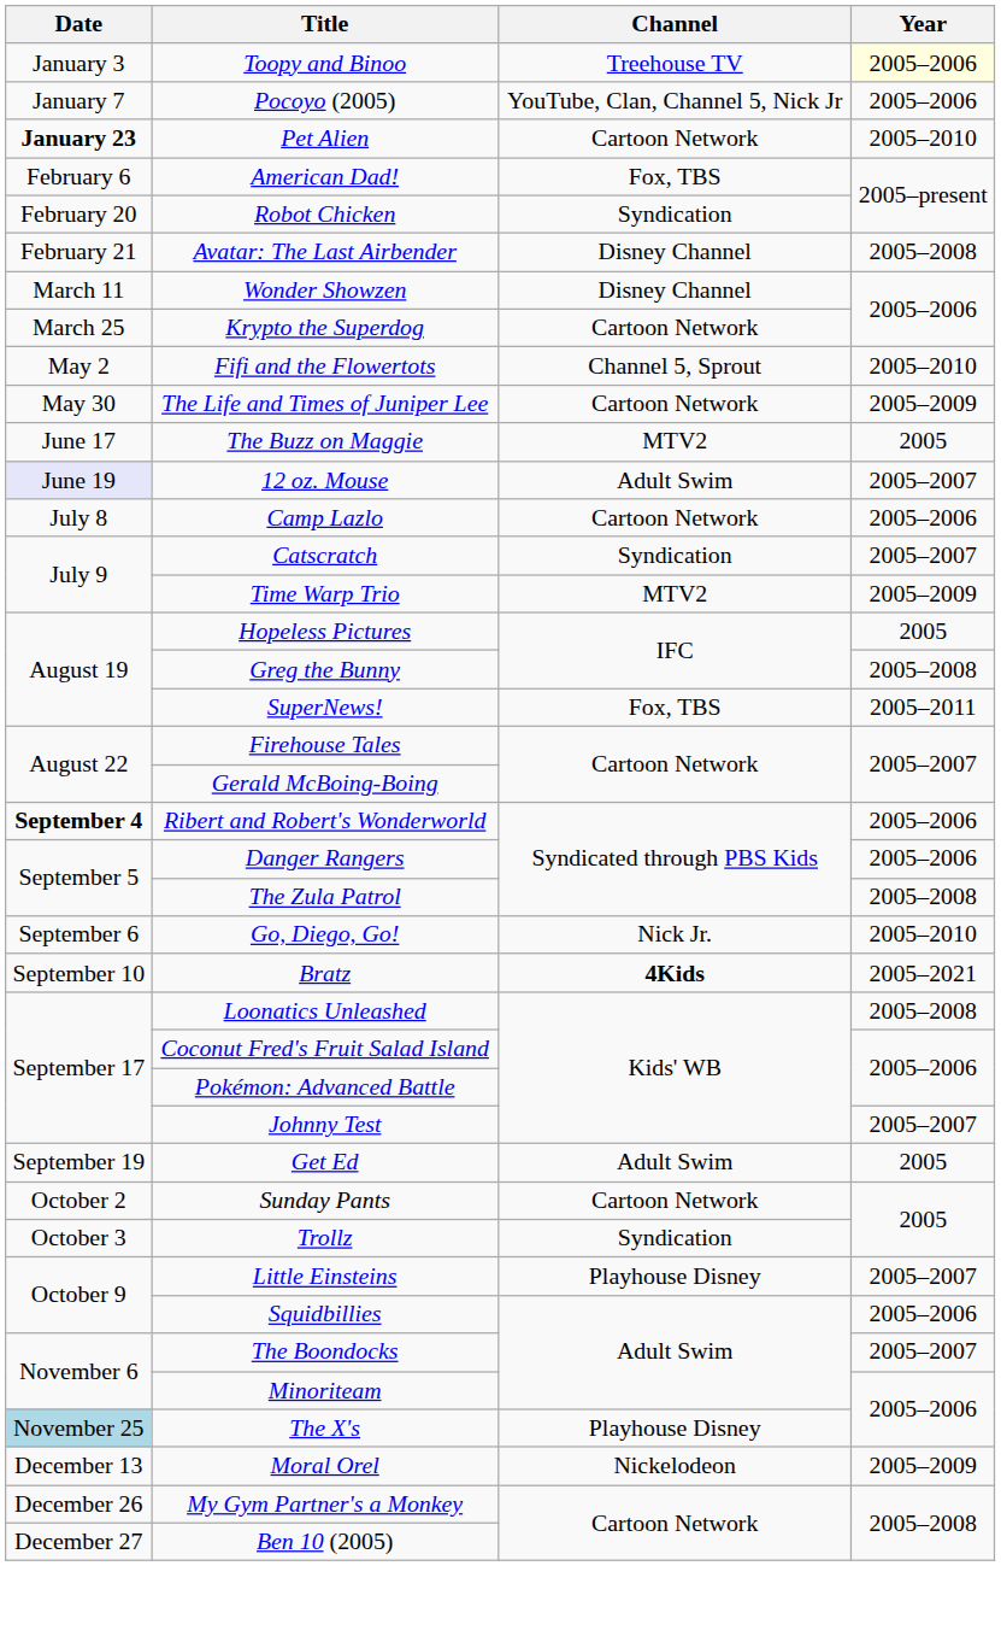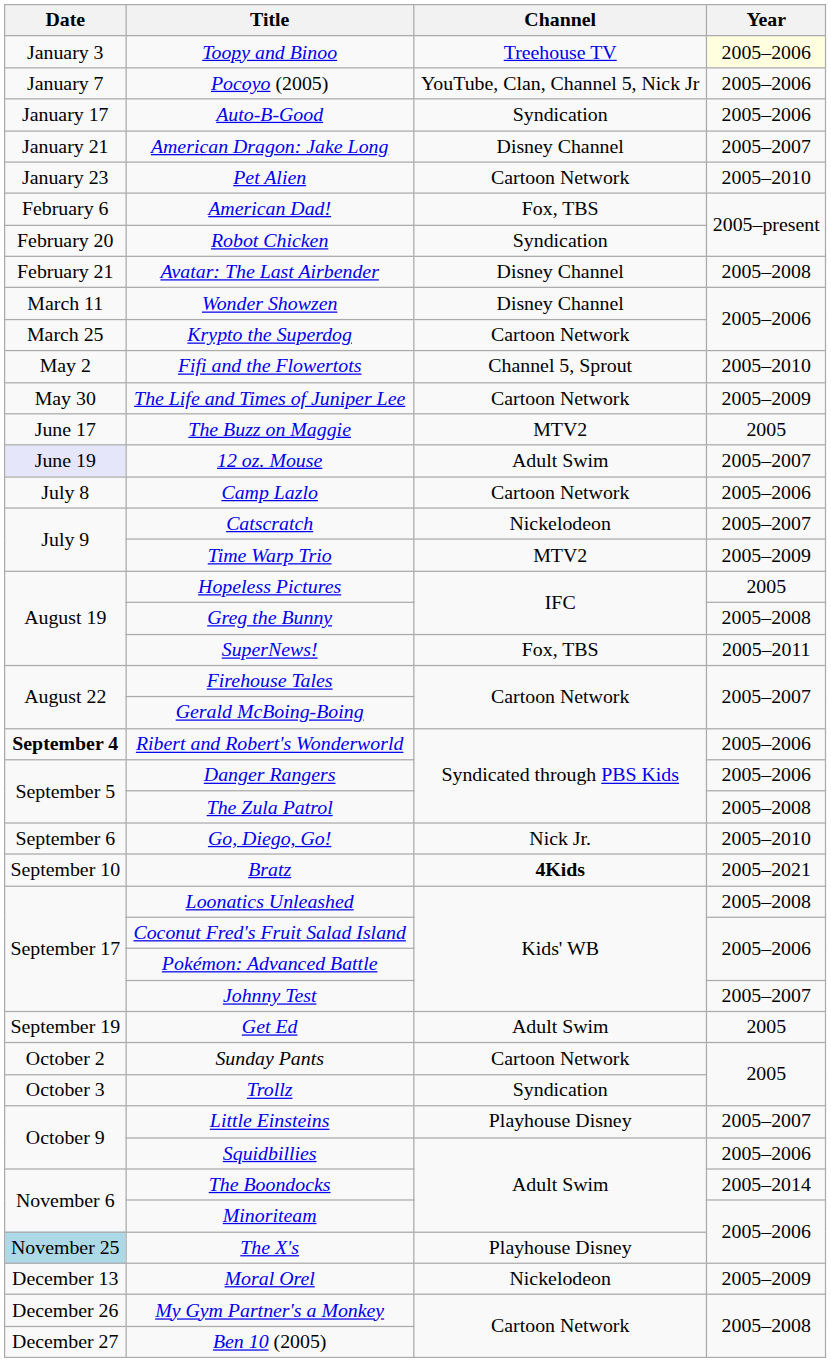 <table class="wikitable sortable" style="text-align: center" width="75%">
 <tr>
 <th scope="col">Date</th>
 <th scope="col">Title</th>
 <th scope="col">Channel</th>
 <th scope="col">Year</th>
 </tr>
 <tr>
 <td>January 3</td>
 <td><em><a href='#'>Toopy and Binoo</a></em></td>
 <td><a href='#'>Treehouse TV</a></td>
 <td style="background: lightyellow;">2005–2006</td>
 </tr>
 <tr>
 <td>January 7</td>
 <td><em><a href='#'>Pocoyo</a></em> (2005)</td>
 <td>YouTube, Clan, Channel 5, Nick Jr</td>
 <td>2005–2006</td>
 </tr>
 <tr>
-<td><strong>January 23</strong></td>
+<td>January 17</td>
+<td><em><a href='#'>Auto-B-Good</a></em></td>
+<td>Syndication</td>
+<td>2005–2006</td>
+</tr>
+<tr>
+<td>January 21</td>
+<td><em><a href='#'>American Dragon: Jake Long</a></em></td>
+<td>Disney Channel</td>
+<td>2005–2007</td>
+</tr>
+<tr>
+<td>January 23</td>
 <td><em><a href='#'>Pet Alien</a></em></td>
 <td>Cartoon Network</td>
 <td>2005–2010</td>
 </tr>
 <tr>
 <td>February 6</td>
 <td><em><a href='#'>American Dad!</a></em></td>
 <td>Fox, TBS</td>
 <td rowspan="2">2005–present</td>
 </tr>
 <tr>
 <td>February 20</td>
 <td><em><a href='#'>Robot Chicken</a></em></td>
 <td>Syndication</td>
 </tr>
 <tr>
 <td>February 21</td>
 <td><em><a href='#'>Avatar: The Last Airbender</a></em></td>
 <td>Disney Channel</td>
 <td>2005–2008</td>
 </tr>
 <tr>
 <td>March 11</td>
 <td><em><a href='#'>Wonder Showzen</a></em></td>
 <td>Disney Channel</td>
 <td rowspan=2>2005–2006</td>
 </tr>
 <tr>
 <td>March 25</td>
 <td><em><a href='#'>Krypto the Superdog</a></em></td>
 <td>Cartoon Network</td>
 </tr>
 <tr>
 <td>May 2</td>
 <td><em><a href='#'>Fifi and the Flowertots</a></em></td>
 <td>Channel 5, Sprout</td>
 <td>2005–2010</td>
 </tr>
 <tr>
 <td>May 30</td>
 <td><em><a href='#'>The Life and Times of Juniper Lee</a></em></td>
 <td>Cartoon Network</td>
 <td>2005–2009</td>
 </tr>
 <tr>
 <td>June 17</td>
 <td><em><a href='#'>The Buzz on Maggie</a></em></td>
 <td>MTV2</td>
 <td>2005</td>
 </tr>
 <tr>
 <td style="background: lavender;">June 19</td>
 <td><em><a href='#'>12 oz. Mouse</a></em></td>
 <td>Adult Swim</td>
 <td>2005–2007</td>
 </tr>
 <tr>
 <td>July 8</td>
 <td><em><a href='#'>Camp Lazlo</a></em></td>
 <td>Cartoon Network</td>
 <td>2005–2006</td>
 </tr>
 <tr>
 <td rowspan=2>July 9</td>
 <td><em><a href='#'>Catscratch</a></em></td>
-<td>Syndication</td>
+<td>Nickelodeon</td>
 <td>2005–2007</td>
 </tr>
 <tr>
 <td><em><a href='#'>Time Warp Trio</a></em></td>
 <td>MTV2</td>
 <td>2005–2009</td>
 </tr>
 <tr>
 <td rowspan=3>August 19</td>
 <td><em><a href='#'>Hopeless Pictures</a></em></td>
 <td rowspan="2">IFC</td>
 <td>2005</td>
 </tr>
 <tr>
 <td><em><a href='#'>Greg the Bunny</a></em></td>
 <td>2005–2008</td>
 </tr>
 <tr>
 <td><em><a href='#'>SuperNews!</a></em></td>
 <td>Fox, TBS</td>
 <td>2005–2011</td>
 </tr>
 <tr>
 <td rowspan="2">August 22</td>
 <td><em><a href='#'>Firehouse Tales</a></em></td>
 <td rowspan=2>Cartoon Network</td>
 <td rowspan=2>2005–2007</td>
 </tr>
 <tr>
 <td><em><a href='#'>Gerald McBoing-Boing</a></em></td>
 </tr>
 <tr>
 <td><strong>September 4</strong></td>
 <td><em><a href='#'>Ribert and Robert's Wonderworld</a></em></td>
 <td rowspan="3">Syndicated through <a href='#'>PBS Kids</a></td>
 <td>2005–2006</td>
 </tr>
 <tr>
 <td rowspan="2">September 5</td>
 <td><em><a href='#'>Danger Rangers</a></em></td>
 <td>2005–2006</td>
 </tr>
 <tr>
 <td><em><a href='#'>The Zula Patrol</a></em></td>
 <td>2005–2008</td>
 </tr>
 <tr>
 <td>September 6</td>
 <td><em><a href='#'>Go, Diego, Go!</a></em></td>
 <td>Nick Jr.</td>
 <td>2005–2010</td>
 </tr>
 <tr>
 <td>September 10</td>
 <td><em><a href='#'>Bratz</a></em></td>
 <td><strong>4Kids</strong></td>
 <td>2005–2021</td>
 </tr>
 <tr>
 <td rowspan=4>September 17</td>
 <td><em><a href='#'>Loonatics Unleashed</a></em></td>
 <td rowspan=4>Kids' WB</td>
 <td>2005–2008</td>
 </tr>
 <tr>
 <td><em><a href='#'>Coconut Fred's Fruit Salad Island</a></em></td>
 <td rowspan=2>2005–2006</td>
 </tr>
 <tr>
 <td><em><a href='#'>Pokémon: Advanced Battle</a></em></td>
 </tr>
 <tr>
 <td><em><a href='#'>Johnny Test</a></em></td>
 <td>2005–2007</td>
 </tr>
 <tr>
 <td>September 19</td>
 <td><em><a href='#'>Get Ed</a></em></td>
 <td>Adult Swim</td>
 <td>2005</td>
 </tr>
 <tr>
 <td>October 2</td>
 <td><em>Sunday Pants</em></td>
 <td>Cartoon Network</td>
 <td rowspan=2>2005</td>
 </tr>
 <tr>
 <td>October 3</td>
 <td><em><a href='#'>Trollz</a></em></td>
 <td>Syndication</td>
 </tr>
 <tr>
 <td rowspan=2>October 9</td>
 <td><em><a href='#'>Little Einsteins</a></em></td>
 <td>Playhouse Disney</td>
 <td>2005–2007</td>
 </tr>
 <tr>
 <td><em><a href='#'>Squidbillies</a></em></td>
 <td rowspan=3>Adult Swim</td>
 <td>2005–2006</td>
 </tr>
 <tr>
 <td rowspan=2>November 6</td>
 <td><em><a href='#'>The Boondocks</a></em></td>
-<td>2005–2007</td>
+<td>2005–2014</td>
 </tr>
 <tr>
 <td><em><a href='#'>Minoriteam</a></em></td>
 <td rowspan=2>2005–2006</td>
 </tr>
 <tr>
 <td style="background: lightblue;">November 25</td>
 <td><em><a href='#'>The X's</a></em></td>
 <td>Playhouse Disney</td>
 </tr>
 <tr>
 <td>December 13</td>
 <td><em><a href='#'>Moral Orel</a></em></td>
 <td>Nickelodeon</td>
 <td>2005–2009</td>
 </tr>
 <tr>
 <td>December 26</td>
 <td><em><a href='#'>My Gym Partner's a Monkey</a></em></td>
 <td rowspan=2>Cartoon Network</td>
 <td rowspan=2>2005–2008</td>
 </tr>
 <tr>
 <td>December 27</td>
 <td><em><a href='#'>Ben 10</a></em> (2005)</td>
 </tr>
 </table>
